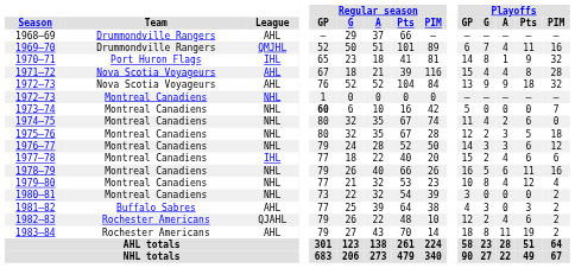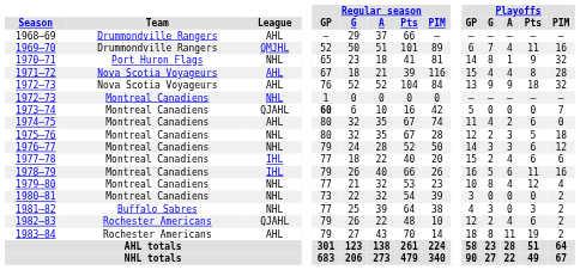 <table border="0" cellpadding="1" cellspacing="0" style="text-align:center; width:60em">
 <tr bgcolor="#e0e0e0">
 <th colspan="3" bgcolor="#ffffff"> </th>
 <th rowspan="99" bgcolor="#ffffff"> </th>
 <th colspan="5"><a href='#'>Regular season</a></th>
 <th rowspan="99" bgcolor="#ffffff"> </th>
 <th colspan="5"><a href='#'>Playoffs</a></th>
 </tr>
 <tr bgcolor="#e0e0e0">
 <th><a href='#'>Season</a></th>
 <th>Team</th>
 <th>League</th>
 <th>GP</th>
 <th><a href='#'>G</a></th>
 <th><a href='#'>A</a></th>
 <th><a href='#'>Pts</a></th>
 <th><a href='#'>PIM</a></th>
 <th>GP</th>
 <th>G</th>
 <th>A</th>
 <th>Pts</th>
 <th>PIM</th>
 </tr>
 <tr>
 <td>1968–69</td>
 <td><a href='#'>Drummondville Rangers</a></td>
 <td>AHL</td>
 <td>—</td>
 <td>29</td>
 <td>37</td>
 <td>66</td>
 <td>—</td>
 <td>—</td>
 <td>—</td>
 <td>—</td>
 <td>—</td>
 <td>—</td>
 </tr>
 <tr bgcolor="#f0f0f0">
 <td><a href='#'>1969–70</a></td>
 <td>Drummondville Rangers</td>
 <td><a href='#'>QMJHL</a></td>
 <td>52</td>
 <td>50</td>
 <td>51</td>
 <td>101</td>
 <td>89</td>
 <td>6</td>
 <td>7</td>
 <td>4</td>
 <td>11</td>
 <td>16</td>
 </tr>
 <tr>
 <td><a href='#'>1970–71</a></td>
 <td><a href='#'>Port Huron Flags</a></td>
-<td><a href='#'>IHL</a></td>
+<td>NHL</td>
 <td>65</td>
 <td>23</td>
 <td>18</td>
 <td>41</td>
 <td>81</td>
 <td>14</td>
 <td>8</td>
 <td>1</td>
 <td>9</td>
 <td>32</td>
 </tr>
 <tr bgcolor="#f0f0f0">
 <td><a href='#'>1971–72</a></td>
 <td><a href='#'>Nova Scotia Voyageurs</a></td>
 <td><a href='#'>AHL</a></td>
 <td>67</td>
 <td>18</td>
 <td>21</td>
 <td>39</td>
 <td>116</td>
 <td>15</td>
 <td>4</td>
 <td>4</td>
 <td>8</td>
 <td>28</td>
 </tr>
 <tr>
 <td><a href='#'>1972–73</a></td>
 <td>Nova Scotia Voyageurs</td>
 <td>AHL</td>
 <td>76</td>
 <td>52</td>
 <td>52</td>
 <td>104</td>
 <td>84</td>
 <td>13</td>
 <td>9</td>
 <td>9</td>
 <td>18</td>
 <td>32</td>
 </tr>
 <tr bgcolor="#f0f0f0">
 <td><a href='#'>1972–73</a></td>
 <td><a href='#'>Montreal Canadiens</a></td>
 <td><a href='#'>NHL</a></td>
 <td>1</td>
 <td>0</td>
 <td>0</td>
 <td>0</td>
 <td>0</td>
 <td>—</td>
 <td>—</td>
 <td>—</td>
 <td>—</td>
 <td>—</td>
 </tr>
 <tr>
 <td><a href='#'>1973–74</a></td>
 <td>Montreal Canadiens</td>
-<td>NHL</td>
+<td>QJAHL</td>
 <td><strong>60</strong></td>
 <td>6</td>
 <td>10</td>
 <td>16</td>
 <td>42</td>
 <td>5</td>
 <td>0</td>
 <td>0</td>
 <td>0</td>
 <td>7</td>
 </tr>
 <tr bgcolor="#f0f0f0">
 <td><a href='#'>1974–75</a></td>
 <td>Montreal Canadiens</td>
-<td>NHL</td>
+<td>AHL</td>
 <td>80</td>
 <td>32</td>
 <td>35</td>
 <td>67</td>
 <td>74</td>
 <td>11</td>
 <td>4</td>
 <td>2</td>
 <td>6</td>
 <td>0</td>
 </tr>
 <tr>
 <td><a href='#'>1975–76</a></td>
 <td>Montreal Canadiens</td>
 <td>NHL</td>
 <td>80</td>
 <td>32</td>
 <td>35</td>
 <td>67</td>
 <td>28</td>
 <td>12</td>
 <td>2</td>
 <td>3</td>
 <td>5</td>
 <td>18</td>
 </tr>
 <tr bgcolor="#f0f0f0">
 <td><a href='#'>1976–77</a></td>
 <td>Montreal Canadiens</td>
 <td>NHL</td>
 <td>79</td>
 <td>24</td>
 <td>28</td>
 <td>52</td>
 <td>50</td>
 <td>14</td>
 <td>3</td>
 <td>3</td>
 <td>6</td>
 <td>12</td>
 </tr>
 <tr>
 <td><a href='#'>1977–78</a></td>
 <td>Montreal Canadiens</td>
 <td><a href='#'>IHL</a></td>
 <td>77</td>
 <td>18</td>
 <td>22</td>
 <td>40</td>
 <td>20</td>
 <td>15</td>
 <td>2</td>
 <td>4</td>
 <td>6</td>
 <td>6</td>
 </tr>
 <tr bgcolor="#f0f0f0">
 <td><a href='#'>1978–79</a></td>
 <td>Montreal Canadiens</td>
-<td>NHL</td>
+<td><a href='#'>IHL</a></td>
 <td>79</td>
 <td>26</td>
 <td>40</td>
 <td>66</td>
 <td>26</td>
 <td>16</td>
 <td>5</td>
 <td>6</td>
 <td>11</td>
 <td>16</td>
 </tr>
 <tr>
 <td><a href='#'>1979–80</a></td>
 <td>Montreal Canadiens</td>
 <td>NHL</td>
 <td>77</td>
 <td>21</td>
 <td>32</td>
 <td>53</td>
 <td>23</td>
 <td>10</td>
 <td>8</td>
 <td>4</td>
 <td>12</td>
 <td>4</td>
 </tr>
 <tr bgcolor="#f0f0f0">
 <td><a href='#'>1980–81</a></td>
 <td>Montreal Canadiens</td>
 <td>NHL</td>
 <td>73</td>
 <td>22</td>
 <td>32</td>
 <td>54</td>
 <td>39</td>
 <td>3</td>
 <td>0</td>
 <td>0</td>
 <td>0</td>
 <td>2</td>
 </tr>
 <tr>
 <td><a href='#'>1981–82</a></td>
 <td><a href='#'>Buffalo Sabres</a></td>
-<td>AHL</td>
+<td>NHL</td>
 <td>77</td>
 <td>25</td>
 <td>39</td>
 <td>64</td>
 <td>38</td>
 <td>4</td>
 <td>3</td>
 <td>0</td>
 <td>3</td>
 <td>2</td>
 </tr>
 <tr bgcolor="#f0f0f0">
 <td><a href='#'>1982–83</a></td>
 <td><a href='#'>Rochester Americans</a></td>
 <td>QJAHL</td>
 <td>79</td>
 <td>26</td>
 <td>22</td>
 <td>48</td>
 <td>10</td>
 <td>12</td>
 <td>2</td>
 <td>4</td>
 <td>6</td>
 <td>2</td>
 </tr>
 <tr>
 <td><a href='#'>1983–84</a></td>
 <td>Rochester Americans</td>
 <td>AHL</td>
 <td>79</td>
 <td>27</td>
 <td>43</td>
 <td>70</td>
 <td>14</td>
 <td>18</td>
 <td>8</td>
 <td>11</td>
 <td>19</td>
 <td>2</td>
 </tr>
 <tr bgcolor="#e0e0e0">
 <th colspan="3">AHL totals</th>
 <th>301</th>
 <th>123</th>
 <th>138</th>
 <th>261</th>
 <th>224</th>
 <th>58</th>
 <th>23</th>
 <th>28</th>
 <th>51</th>
 <th>64</th>
 </tr>
 <tr bgcolor="#e0e0e0">
 <th colspan="3">NHL totals</th>
 <th>683</th>
 <th>206</th>
 <th>273</th>
 <th>479</th>
 <th>340</th>
 <th>90</th>
 <th>27</th>
 <th>22</th>
 <th>49</th>
 <th>67</th>
 </tr>
 </table>
